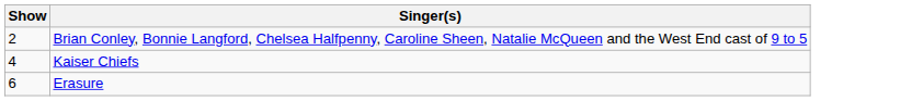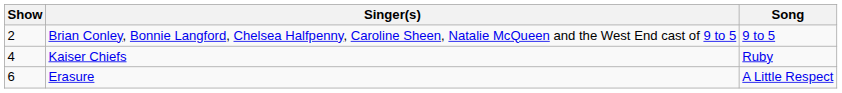 <table class="wikitable">
 <tr>
 <th>Show</th>
 <th>Singer(s)</th>
+<th>Song</th>
 </tr>
 <tr>
 <td>2</td>
 <td><a href='#'>Brian Conley</a>, <a href='#'>Bonnie Langford</a>, <a href='#'>Chelsea Halfpenny</a>, <a href='#'>Caroline Sheen</a>, <a href='#'>Natalie McQueen</a> and the West End cast of <a href='#'>9 to 5</a></td>
+<td><a href='#'>9 to 5</a></td>
 </tr>
 <tr>
 <td>4</td>
 <td><a href='#'>Kaiser Chiefs</a></td>
+<td><a href='#'>Ruby</a></td>
 </tr>
 <tr>
 <td>6</td>
 <td><a href='#'>Erasure</a></td>
+<td><a href='#'>A Little Respect</a></td>
 </tr>
 </table>
